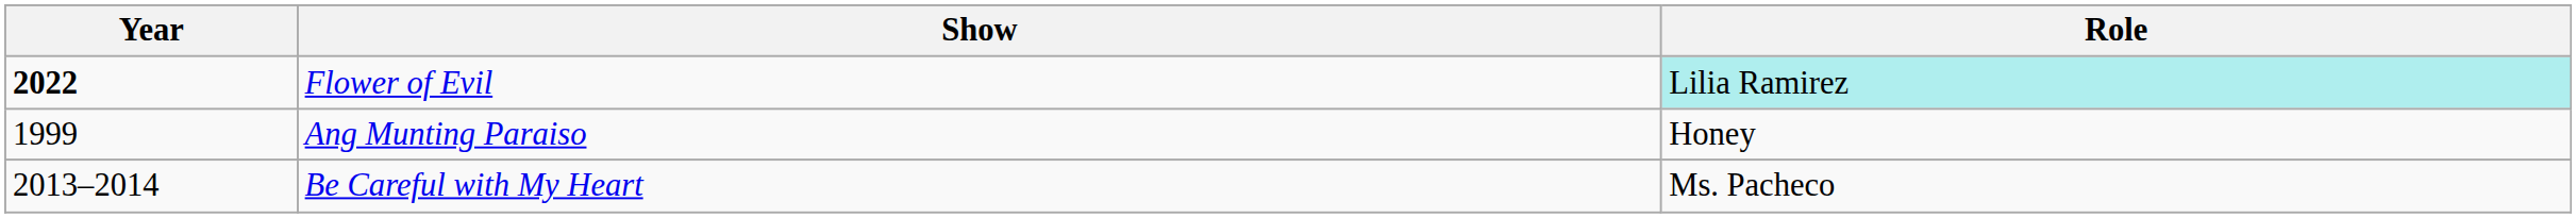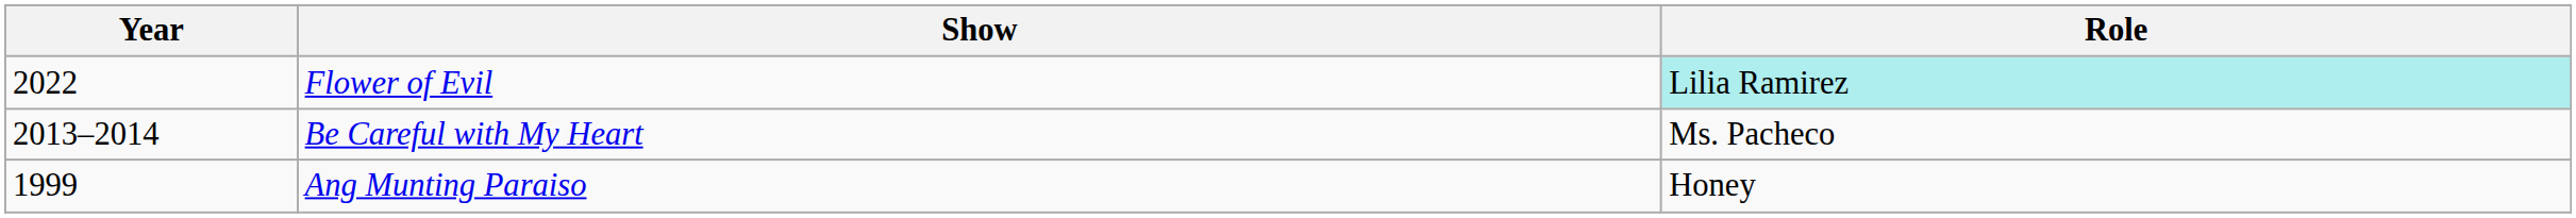 <table class="wikitable sortable" width="100%">
 <tr>
 <th width="3%">Year</th>
 <th width="15%">Show</th>
 <th width="10%">Role</th>
 </tr>
 <tr>
-<td><strong>2022</strong></td>
+<td>2022</td>
 <td><em><a href='#'>Flower of Evil</a></em></td>
 <td style="background: paleturquoise;">Lilia Ramirez</td>
+</tr>
+<tr>
+<td>2013–2014</td>
+<td><em><a href='#'>Be Careful with My Heart</a></em></td>
+<td>Ms. Pacheco</td>
 </tr>
 <tr>
 <td>1999</td>
 <td><em><a href='#'>Ang Munting Paraiso</a></em></td>
 <td>Honey</td>
 </tr>
-<tr>
-<td>2013–2014</td>
-<td><em><a href='#'>Be Careful with My Heart</a></em></td>
-<td>Ms. Pacheco</td>
-</tr>
 </table>
